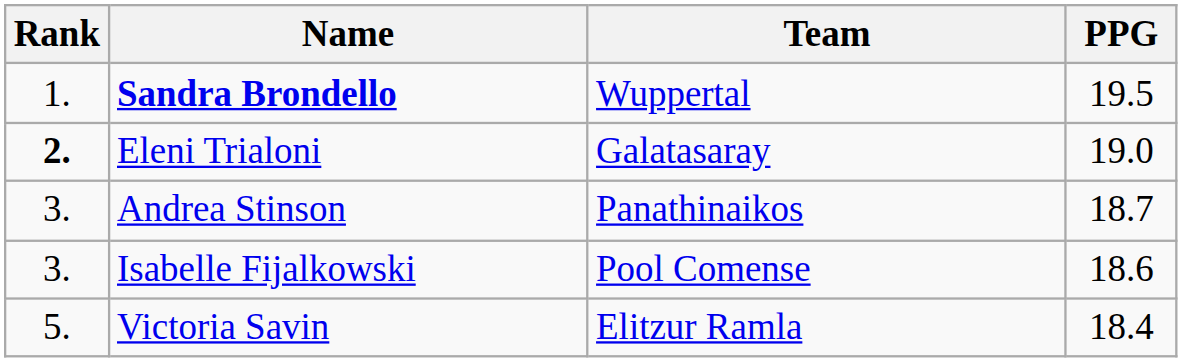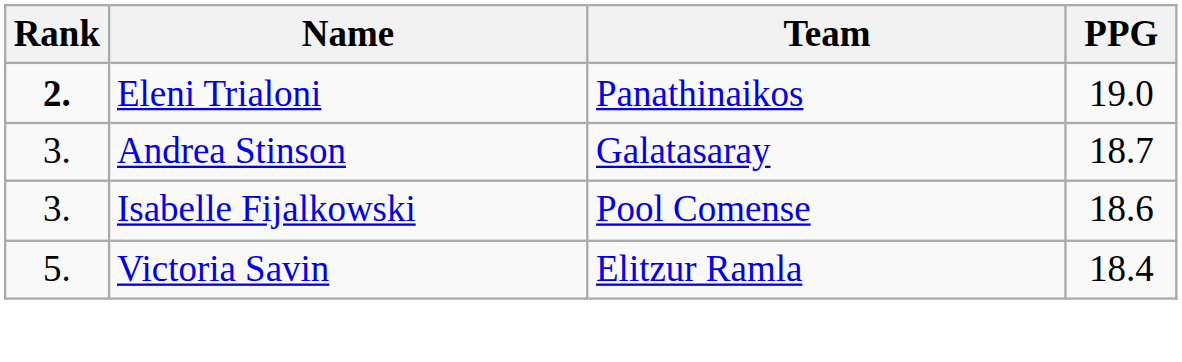 <table class="wikitable" style="text-align: center;">
 <tr>
 <th>Rank</th>
 <th width=200>Name</th>
 <th width=200>Team</th>
 <th width=40>PPG</th>
 </tr>
 <tr>
-<td>1.</td>
-<td align="left"> <strong><a href='#'>Sandra Brondello</a></strong></td>
-<td align="left"> <a href='#'>Wuppertal</a></td>
-<td>19.5</td>
-</tr>
-<tr>
 <td><strong>2.</strong></td>
 <td align="left"> <a href='#'>Eleni Trialoni</a></td>
-<td align="left"> <a href='#'>Galatasaray</a></td>
+<td align="left"> <a href='#'>Panathinaikos</a></td>
 <td>19.0</td>
 </tr>
 <tr>
 <td>3.</td>
 <td align="left"> <a href='#'>Andrea Stinson</a></td>
-<td align="left"> <a href='#'>Panathinaikos</a></td>
+<td align="left"> <a href='#'>Galatasaray</a></td>
 <td>18.7</td>
 </tr>
 <tr>
 <td>3.</td>
 <td align="left"> <a href='#'>Isabelle Fijalkowski</a></td>
 <td align="left"> <a href='#'>Pool Comense</a></td>
 <td>18.6</td>
 </tr>
 <tr>
 <td>5.</td>
 <td align="left"> <a href='#'>Victoria Savin</a></td>
 <td align="left"> <a href='#'>Elitzur Ramla</a></td>
 <td>18.4</td>
 </tr>
 </table>
